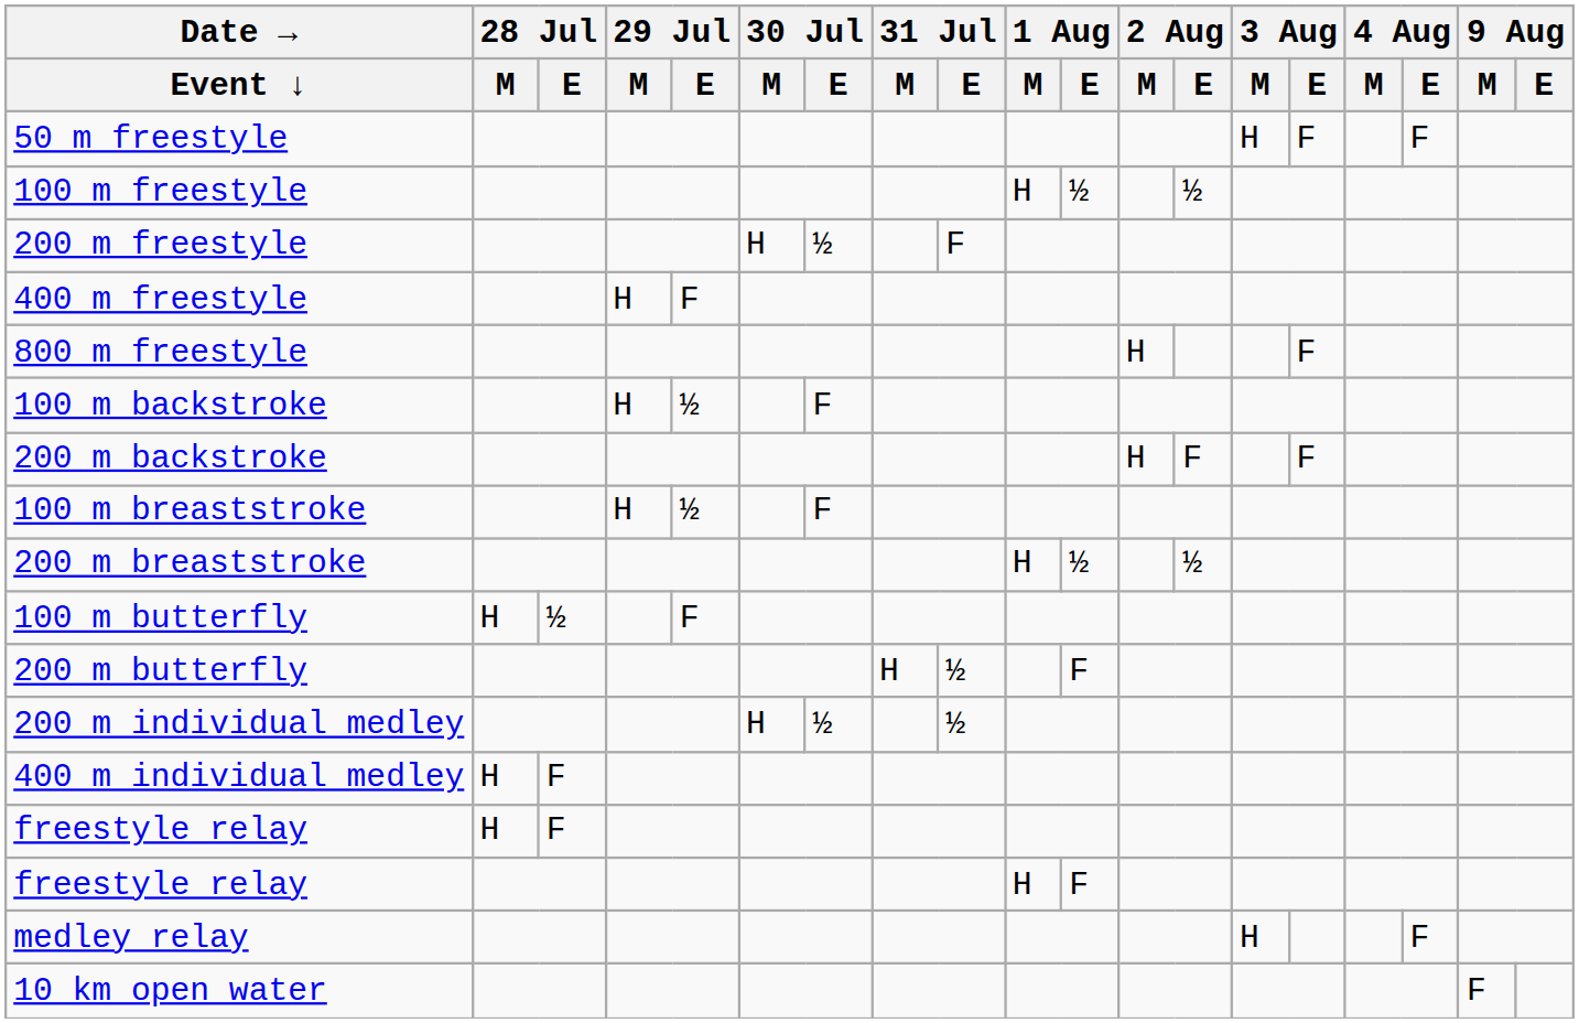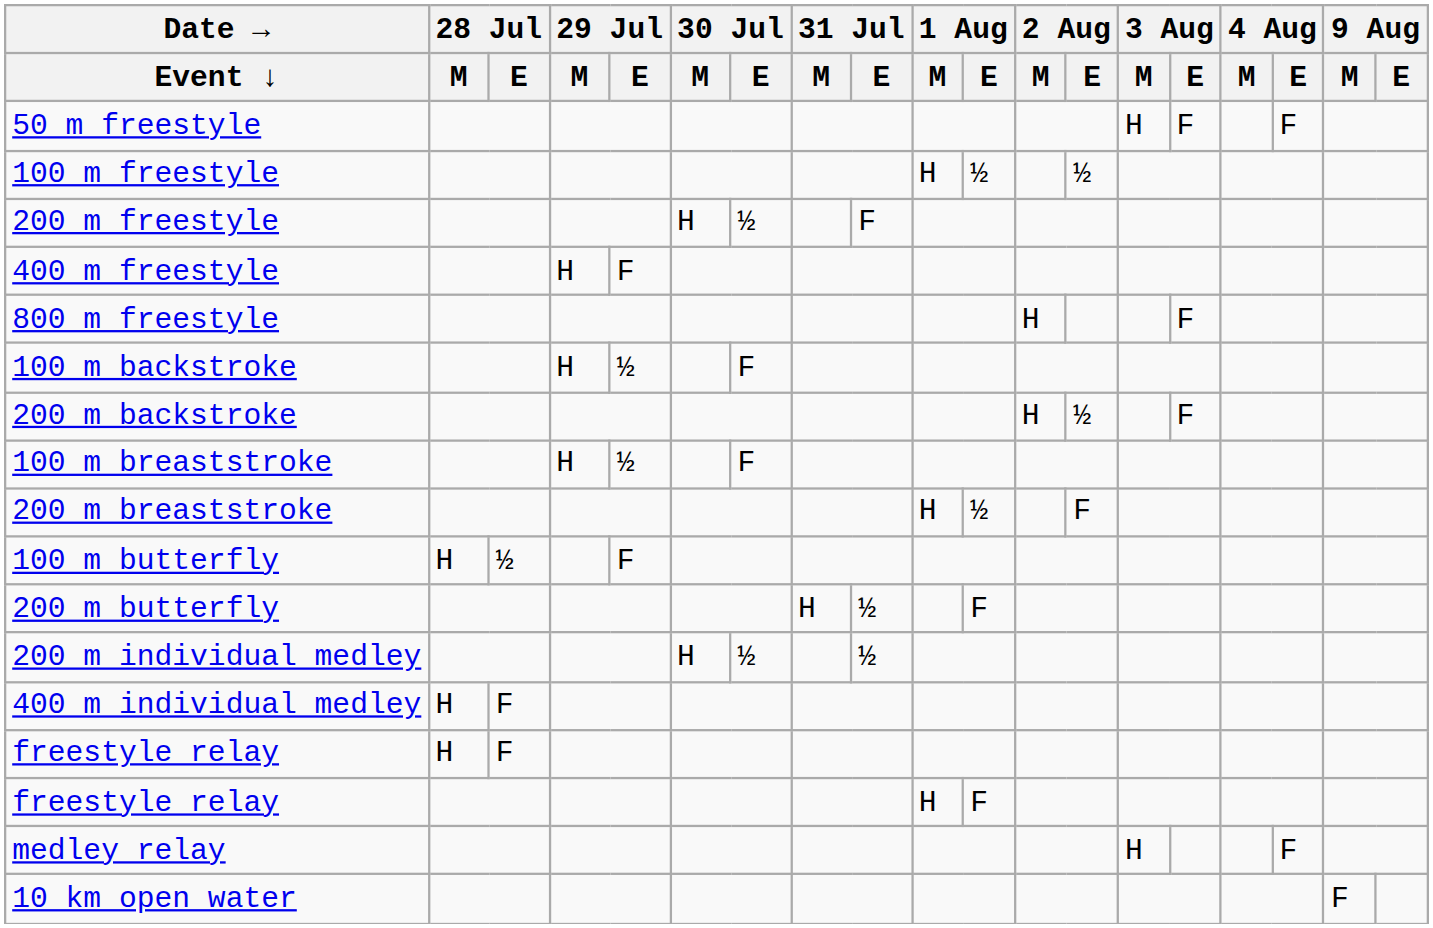 <table class="wikitable olympic-schedule swimming">
 <tr>
 <th>Date →</th>
 <th colspan="2">28 Jul</th>
 <th colspan="2">29 Jul</th>
 <th colspan="2">30 Jul</th>
 <th colspan="2">31 Jul</th>
 <th colspan="2">1 Aug</th>
 <th colspan="2">2 Aug</th>
 <th colspan="2">3 Aug</th>
 <th colspan="2">4 Aug</th>
 <th colspan="2">9 Aug</th>
 </tr>
 <tr>
 <th>Event ↓</th>
 <th>M</th>
 <th>E</th>
 <th>M</th>
 <th>E</th>
 <th>M</th>
 <th>E</th>
 <th>M</th>
 <th>E</th>
 <th>M</th>
 <th>E</th>
 <th>M</th>
 <th>E</th>
 <th>M</th>
 <th>E</th>
 <th>M</th>
 <th>E</th>
 <th>M</th>
 <th>E</th>
 </tr>
 <tr>
 <td class="event"><a href='#'>50 m freestyle</a></td>
 <td colspan=2></td>
 <td colspan=2></td>
 <td colspan=2></td>
 <td colspan=2></td>
 <td colspan=2></td>
 <td colspan=2></td>
 <td class="heats">H</td>
 <td class="final">F</td>
 <td></td>
 <td class="final">F</td>
 <td colspan=2></td>
 </tr>
 <tr>
 <td class="event"><a href='#'>100 m freestyle</a></td>
 <td colspan=2></td>
 <td colspan=2></td>
 <td colspan=2></td>
 <td colspan=2></td>
 <td class="heats">H</td>
 <td class="semifinals">½</td>
 <td></td>
 <td class="semifinals">½</td>
 <td colspan=2></td>
 <td colspan=2></td>
 <td colspan=2></td>
 </tr>
 <tr>
 <td class="event"><a href='#'>200 m freestyle</a></td>
 <td colspan=2></td>
 <td colspan=2></td>
 <td class="heats">H</td>
 <td class="semifinals">½</td>
 <td></td>
 <td class="final">F</td>
 <td colspan=2></td>
 <td colspan=2></td>
 <td colspan=2></td>
 <td colspan=2></td>
 <td colspan=2></td>
 </tr>
 <tr>
 <td class="event"><a href='#'>400 m freestyle</a></td>
 <td colspan=2></td>
 <td class="heats">H</td>
 <td class="final">F</td>
 <td colspan=2></td>
 <td colspan=2></td>
 <td colspan=2></td>
 <td colspan=2></td>
 <td colspan=2></td>
 <td colspan=2></td>
 <td colspan=2></td>
 </tr>
 <tr>
 <td class="event"><a href='#'>800 m freestyle</a></td>
 <td colspan=2></td>
 <td colspan=2></td>
 <td colspan=2></td>
 <td colspan=2></td>
 <td colspan=2></td>
 <td class="heats">H</td>
 <td></td>
 <td></td>
 <td class="final">F</td>
 <td colspan=2></td>
 <td colspan=2></td>
 </tr>
 <tr>
 <td class="event"><a href='#'>100 m backstroke</a></td>
 <td colspan=2></td>
 <td class="heats">H</td>
 <td class="semifinals">½</td>
 <td></td>
 <td class="final">F</td>
 <td colspan=2></td>
 <td colspan=2></td>
 <td colspan=2></td>
 <td colspan=2></td>
 <td colspan=2></td>
 <td colspan=2></td>
 </tr>
 <tr>
 <td class="event"><a href='#'>200 m backstroke</a></td>
 <td colspan=2></td>
 <td colspan=2></td>
 <td colspan=2></td>
 <td colspan=2></td>
 <td colspan=2></td>
 <td class="heats">H</td>
-<td class="final">F</td>
+<td class="semifinals">½</td>
 <td></td>
 <td class="final">F</td>
 <td colspan=2></td>
 <td colspan=2></td>
 </tr>
 <tr>
 <td class="event"><a href='#'>100 m breaststroke</a></td>
 <td colspan=2></td>
 <td class="heats">H</td>
 <td class="semifinals">½</td>
 <td></td>
 <td class="final">F</td>
 <td colspan=2></td>
 <td colspan=2></td>
 <td colspan=2></td>
 <td colspan=2></td>
 <td colspan=2></td>
 <td colspan=2></td>
 </tr>
 <tr>
 <td class="event"><a href='#'>200 m breaststroke</a></td>
 <td colspan=2></td>
 <td colspan=2></td>
 <td colspan=2></td>
 <td colspan=2></td>
 <td class="heats">H</td>
 <td class="semifinals">½</td>
 <td></td>
-<td class="semifinals">½</td>
+<td class="final">F</td>
 <td colspan=2></td>
 <td colspan=2></td>
 <td colspan=2></td>
 </tr>
 <tr>
 <td class="event"><a href='#'>100 m butterfly</a></td>
 <td class="heats">H</td>
 <td class="semifinals">½</td>
 <td></td>
 <td class="final">F</td>
 <td colspan=2></td>
 <td colspan=2></td>
 <td colspan=2></td>
 <td colspan=2></td>
 <td colspan=2></td>
 <td colspan=2></td>
 <td colspan=2></td>
 </tr>
 <tr>
 <td class="event"><a href='#'>200 m butterfly</a></td>
 <td colspan=2></td>
 <td colspan=2></td>
 <td colspan=2></td>
 <td class="heats">H</td>
 <td class="semifinals">½</td>
 <td></td>
 <td class="final">F</td>
 <td colspan=2></td>
 <td colspan=2></td>
 <td colspan=2></td>
 <td colspan=2></td>
 </tr>
 <tr>
 <td class="event"><a href='#'>200 m individual medley</a></td>
 <td colspan=2></td>
 <td colspan=2></td>
 <td class="heats">H</td>
 <td class="semifinals">½</td>
 <td></td>
 <td class="semifinals">½</td>
 <td colspan=2></td>
 <td colspan=2></td>
 <td colspan=2></td>
 <td colspan=2></td>
 <td colspan=2></td>
 </tr>
 <tr>
 <td class="event"><a href='#'>400 m individual medley</a></td>
 <td class="heats">H</td>
 <td class="final">F</td>
 <td colspan=2></td>
 <td colspan=2></td>
 <td colspan=2></td>
 <td colspan=2></td>
 <td colspan=2></td>
 <td colspan=2></td>
 <td colspan=2></td>
 <td colspan=2></td>
 </tr>
 <tr>
 <td class="event"><a href='#'> freestyle relay</a></td>
 <td class="heats">H</td>
 <td class="final">F</td>
 <td colspan=2></td>
 <td colspan=2></td>
 <td colspan=2></td>
 <td colspan=2></td>
 <td colspan=2></td>
 <td colspan=2></td>
 <td colspan=2></td>
 <td colspan=2></td>
 </tr>
 <tr>
 <td class="event"><a href='#'> freestyle relay</a></td>
 <td colspan=2></td>
 <td colspan=2></td>
 <td colspan=2></td>
 <td colspan=2></td>
 <td class="heats">H</td>
 <td class="final">F</td>
 <td colspan=2></td>
 <td colspan=2></td>
 <td colspan=2></td>
 <td colspan=2></td>
 </tr>
 <tr>
 <td class="event"><a href='#'> medley relay</a></td>
 <td colspan=2></td>
 <td colspan=2></td>
 <td colspan=2></td>
 <td colspan=2></td>
 <td colspan=2></td>
 <td colspan=2></td>
 <td class="heats">H</td>
 <td></td>
 <td></td>
 <td class="final">F</td>
 <td colspan=2></td>
 </tr>
 <tr>
 <td class="event"><a href='#'>10 km open water</a></td>
 <td colspan=2></td>
 <td colspan=2></td>
 <td colspan=2></td>
 <td colspan=2></td>
 <td colspan=2></td>
 <td colspan=2></td>
 <td colspan=2></td>
 <td colspan=2></td>
 <td class="final">F</td>
 <td></td>
 </tr>
 </table>
